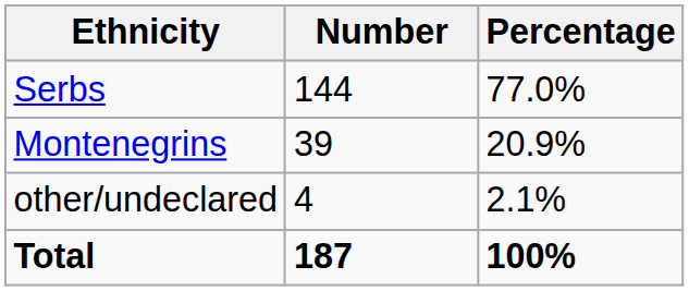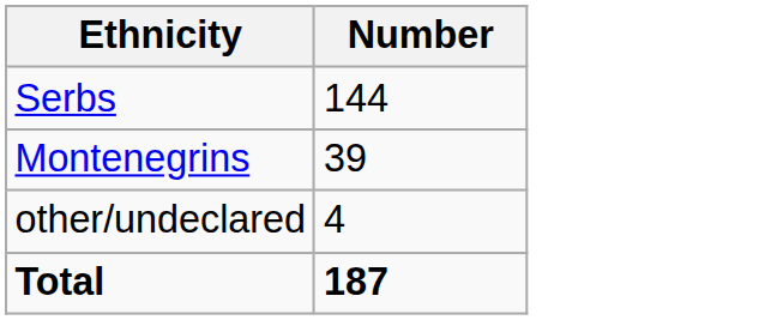 <table class="wikitable">
 <tr>
 <th width="100px">Ethnicity</th>
 <th width="80px">Number</th>
-<th width="80px">Percentage</th>
 </tr>
 <tr>
 <td><a href='#'>Serbs</a></td>
 <td>144</td>
-<td>77.0%</td>
 </tr>
 <tr>
 <td><a href='#'>Montenegrins</a></td>
 <td>39</td>
-<td>20.9%</td>
 </tr>
 <tr>
 <td>other/undeclared</td>
 <td>4</td>
-<td>2.1%</td>
 </tr>
 <tr>
 <td><strong>Total</strong></td>
 <td><strong>187</strong></td>
-<td><strong>100%</strong></td>
 </tr>
 </table>
